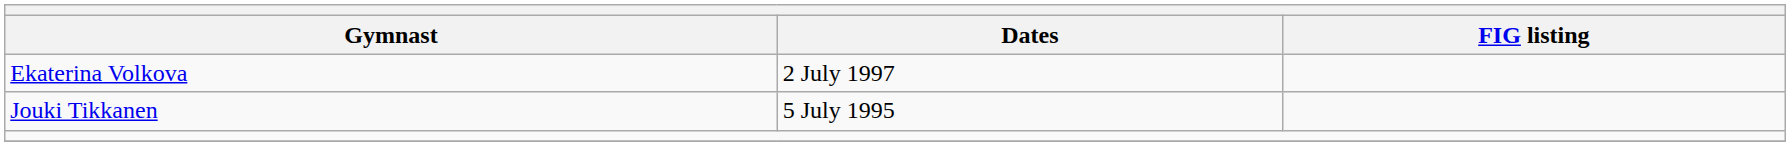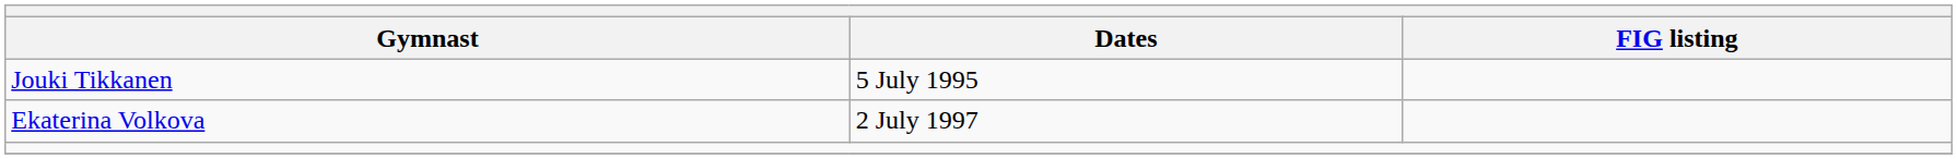 <table class="wikitable mw-collapsible mw-collapsed" width="75%">
 <tr>
 <th colspan="3"></th>
 </tr>
 <tr>
 <th>Gymnast</th>
 <th>Dates</th>
 <th><a href='#'>FIG</a> listing</th>
 </tr>
 <tr>
-<td><a href='#'>Ekaterina Volkova</a></td>
-<td>2 July 1997</td>
+<td><a href='#'>Jouki Tikkanen</a></td>
+<td>5 July 1995</td>
 <td></td>
 </tr>
 <tr>
-<td><a href='#'>Jouki Tikkanen</a></td>
-<td>5 July 1995</td>
+<td><a href='#'>Ekaterina Volkova</a></td>
+<td>2 July 1997</td>
 <td></td>
 </tr>
 <tr>
 <td colspan="3"></td>
 </tr>
 <tr>
 </tr>
 </table>
